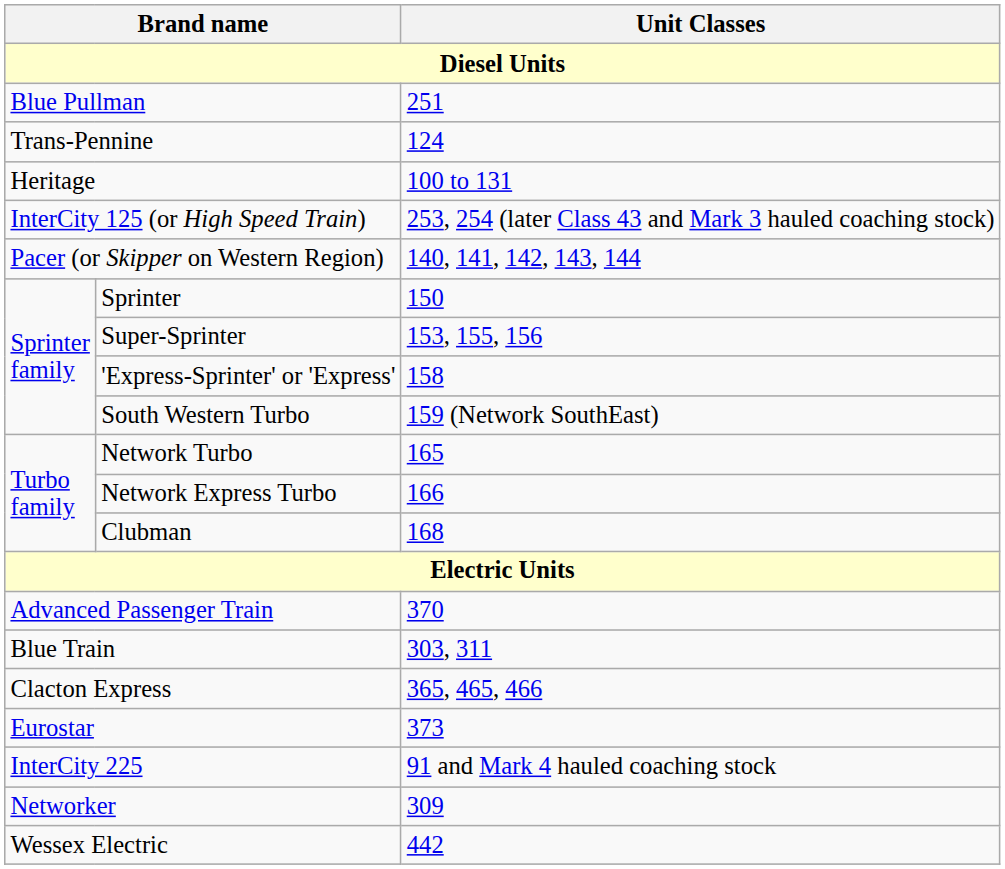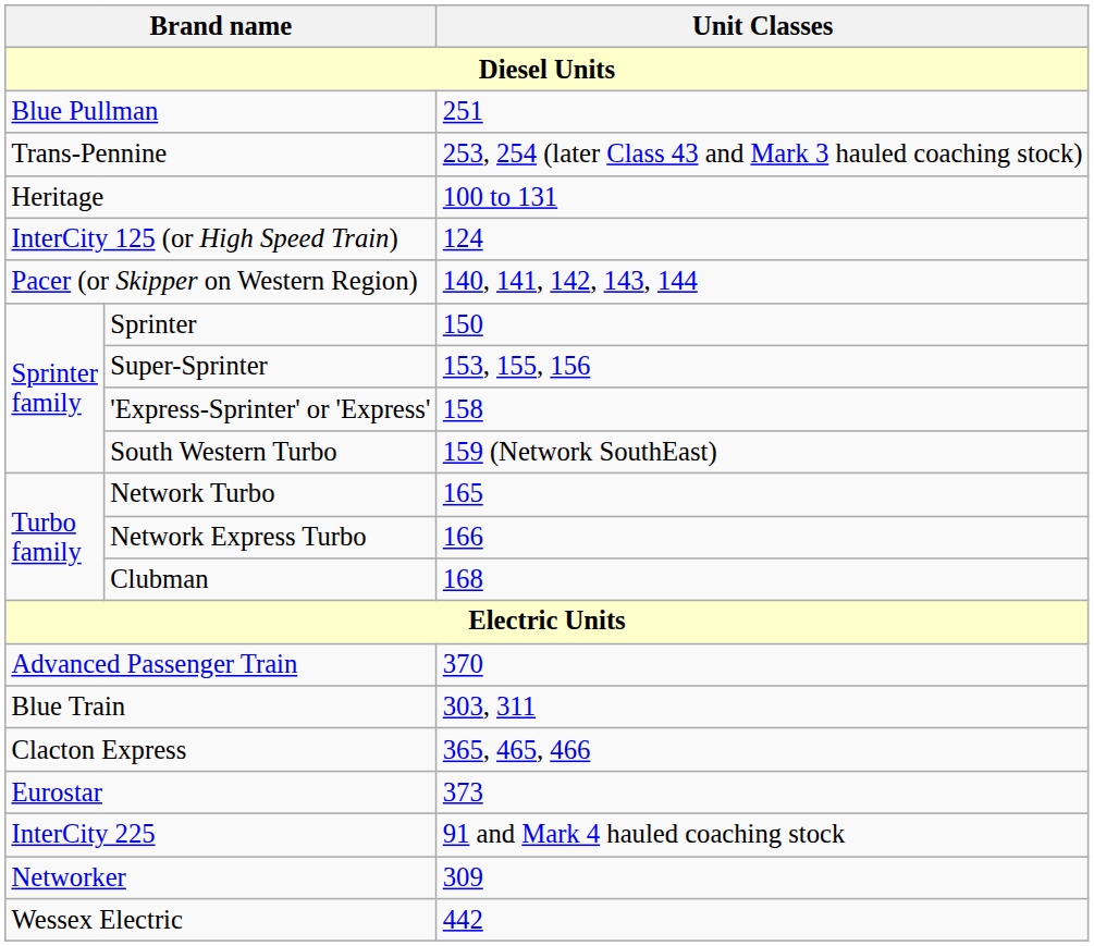 <table class="wikitable">
 <tr>
 <th colspan=2>Brand name</th>
 <th>Unit Classes</th>
 </tr>
 <tr>
 <th colspan="3" style="background:#FFFFCC;">Diesel Units</th>
 </tr>
 <tr>
 <td colspan=2><a href='#'>Blue Pullman</a></td>
 <td><a href='#'>251</a></td>
 </tr>
 <tr>
 <td colspan=2>Trans-Pennine</td>
-<td><a href='#'>124</a></td>
+<td><a href='#'>253</a>, <a href='#'>254</a> (later <a href='#'>Class 43</a> and <a href='#'>Mark 3</a> hauled coaching stock)</td>
 </tr>
 <tr>
 <td colspan=2>Heritage</td>
 <td><a href='#'>100 to 131</a></td>
 </tr>
 <tr>
 <td colspan=2><a href='#'>InterCity 125</a> (or <em>High Speed Train</em>)</td>
-<td><a href='#'>253</a>, <a href='#'>254</a> (later <a href='#'>Class 43</a> and <a href='#'>Mark 3</a> hauled coaching stock)</td>
+<td><a href='#'>124</a></td>
 </tr>
 <tr>
 <td colspan=2><a href='#'>Pacer</a> (or <em>Skipper</em> on Western Region)</td>
 <td><a href='#'>140</a>, <a href='#'>141</a>, <a href='#'>142</a>, <a href='#'>143</a>, <a href='#'>144</a></td>
 </tr>
 <tr>
 <td rowspan=4><a href='#'>Sprinter<br>family</a></td>
 <td>Sprinter</td>
 <td><a href='#'>150</a></td>
 </tr>
 <tr>
 <td>Super-Sprinter</td>
 <td><a href='#'>153</a>, <a href='#'>155</a>, <a href='#'>156</a></td>
 </tr>
 <tr>
 <td>'Express-Sprinter' or 'Express'</td>
 <td><a href='#'>158</a></td>
 </tr>
 <tr>
 <td>South Western Turbo</td>
 <td><a href='#'>159</a> (Network SouthEast)</td>
 </tr>
 <tr>
 <td rowspan=3><a href='#'>Turbo<br>family</a></td>
 <td>Network Turbo</td>
 <td><a href='#'>165</a></td>
 </tr>
 <tr>
 <td>Network Express Turbo</td>
 <td><a href='#'>166</a></td>
 </tr>
 <tr>
 <td>Clubman</td>
 <td><a href='#'>168</a></td>
 </tr>
 <tr>
 <th colspan="3" style="background:#FFFFCC;">Electric Units</th>
 </tr>
 <tr>
 <td colspan=2><a href='#'>Advanced Passenger Train</a></td>
 <td><a href='#'>370</a></td>
 </tr>
 <tr>
 <td colspan=2>Blue Train</td>
 <td><a href='#'>303</a>, <a href='#'>311</a></td>
 </tr>
 <tr>
 <td colspan=2>Clacton Express</td>
 <td><a href='#'>365</a>, <a href='#'>465</a>, <a href='#'>466</a></td>
 </tr>
 <tr>
 <td colspan=2><a href='#'>Eurostar</a></td>
 <td><a href='#'>373</a></td>
 </tr>
 <tr>
 <td colspan=2><a href='#'>InterCity 225</a></td>
 <td><a href='#'>91</a> and <a href='#'>Mark 4</a> hauled coaching stock</td>
 </tr>
 <tr>
 <td colspan=2><a href='#'>Networker</a></td>
 <td><a href='#'>309</a></td>
 </tr>
 <tr>
 <td colspan=2>Wessex Electric</td>
 <td><a href='#'>442</a></td>
 </tr>
 </table>
